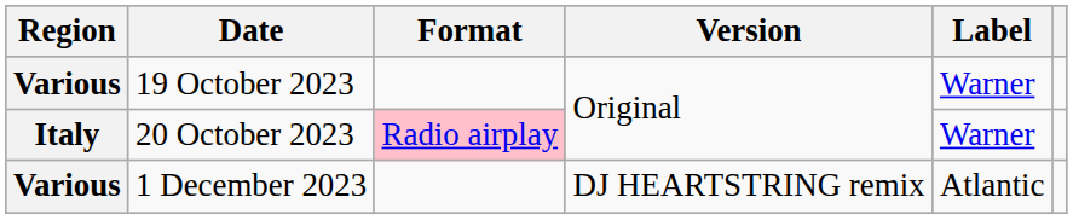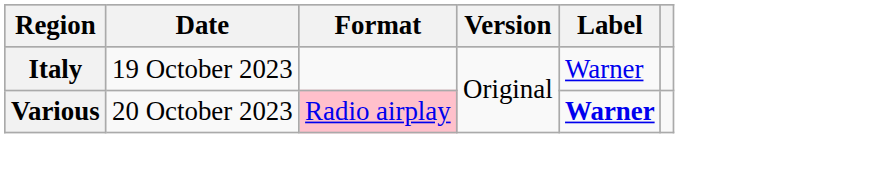 <table class="wikitable plainrowheaders">
 <tr>
 <th scope="col">Region</th>
 <th scope="col">Date</th>
 <th scope="col">Format</th>
 <th scope="col">Version</th>
 <th scope="col">Label</th>
 <th scope="col"></th>
 </tr>
 <tr>
-<th scope="row">Various</th>
+<th scope="row">Italy</th>
 <td>19 October 2023</td>
 <td></td>
 <td rowspan="2">Original</td>
 <td><a href='#'>Warner</a></td>
 <td style="text-align:center"></td>
 </tr>
 <tr>
-<th scope="row">Italy</th>
+<th scope="row">Various</th>
 <td>20 October 2023</td>
 <td style="background: pink;"><a href='#'>Radio airplay</a></td>
-<td><a href='#'>Warner</a></td>
-<td style="text-align:center"></td>
-</tr>
-<tr>
-<th scope="row">Various</th>
-<td>1 December 2023</td>
-<td></td>
-<td>DJ HEARTSTRING remix</td>
-<td>Atlantic</td>
+<td><strong><a href='#'>Warner</a></strong></td>
 <td style="text-align:center"></td>
 </tr>
 </table>
